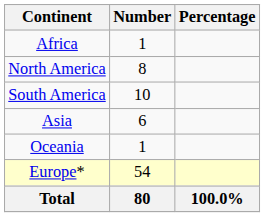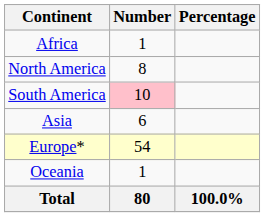 <table class="wikitable sortable" style="text-align:center">
 <tr>
 </tr>
 <tr>
 <th scope="col">Continent</th>
 <th scope="col">Number</th>
 <th scope="col">Percentage</th>
 </tr>
 <tr>
 <td scope="row"><a href='#'>Africa</a></td>
 <td>1</td>
 <td></td>
 </tr>
 <tr>
 <td scope="row" data-sort-value="America, North"><a href='#'>North America</a></td>
 <td>8</td>
 <td></td>
 </tr>
 <tr>
 <td scope="row" data-sort-value="America, South"><a href='#'>South America</a></td>
-<td>10</td>
+<td style="background: pink;">10</td>
 <td></td>
 </tr>
 <tr>
 <td scope="row"><a href='#'>Asia</a></td>
 <td>6</td>
 <td></td>
 </tr>
+<tr style="background:#ffc">
+<td scope="row"><a href='#'>Europe</a>*</td>
+<td>54</td>
+<td></td>
+</tr>
 <tr>
 <td scope="row"><a href='#'>Oceania</a></td>
 <td>1</td>
-<td></td>
-</tr>
-<tr style="background:#ffc">
-<td scope="row"><a href='#'>Europe</a>*</td>
-<td>54</td>
 <td></td>
 </tr>
 <tr>
 <th scope="row">Total</th>
 <th>80</th>
 <th>100.0%</th>
 </tr>
 <tr>
 </tr>
 </table>
